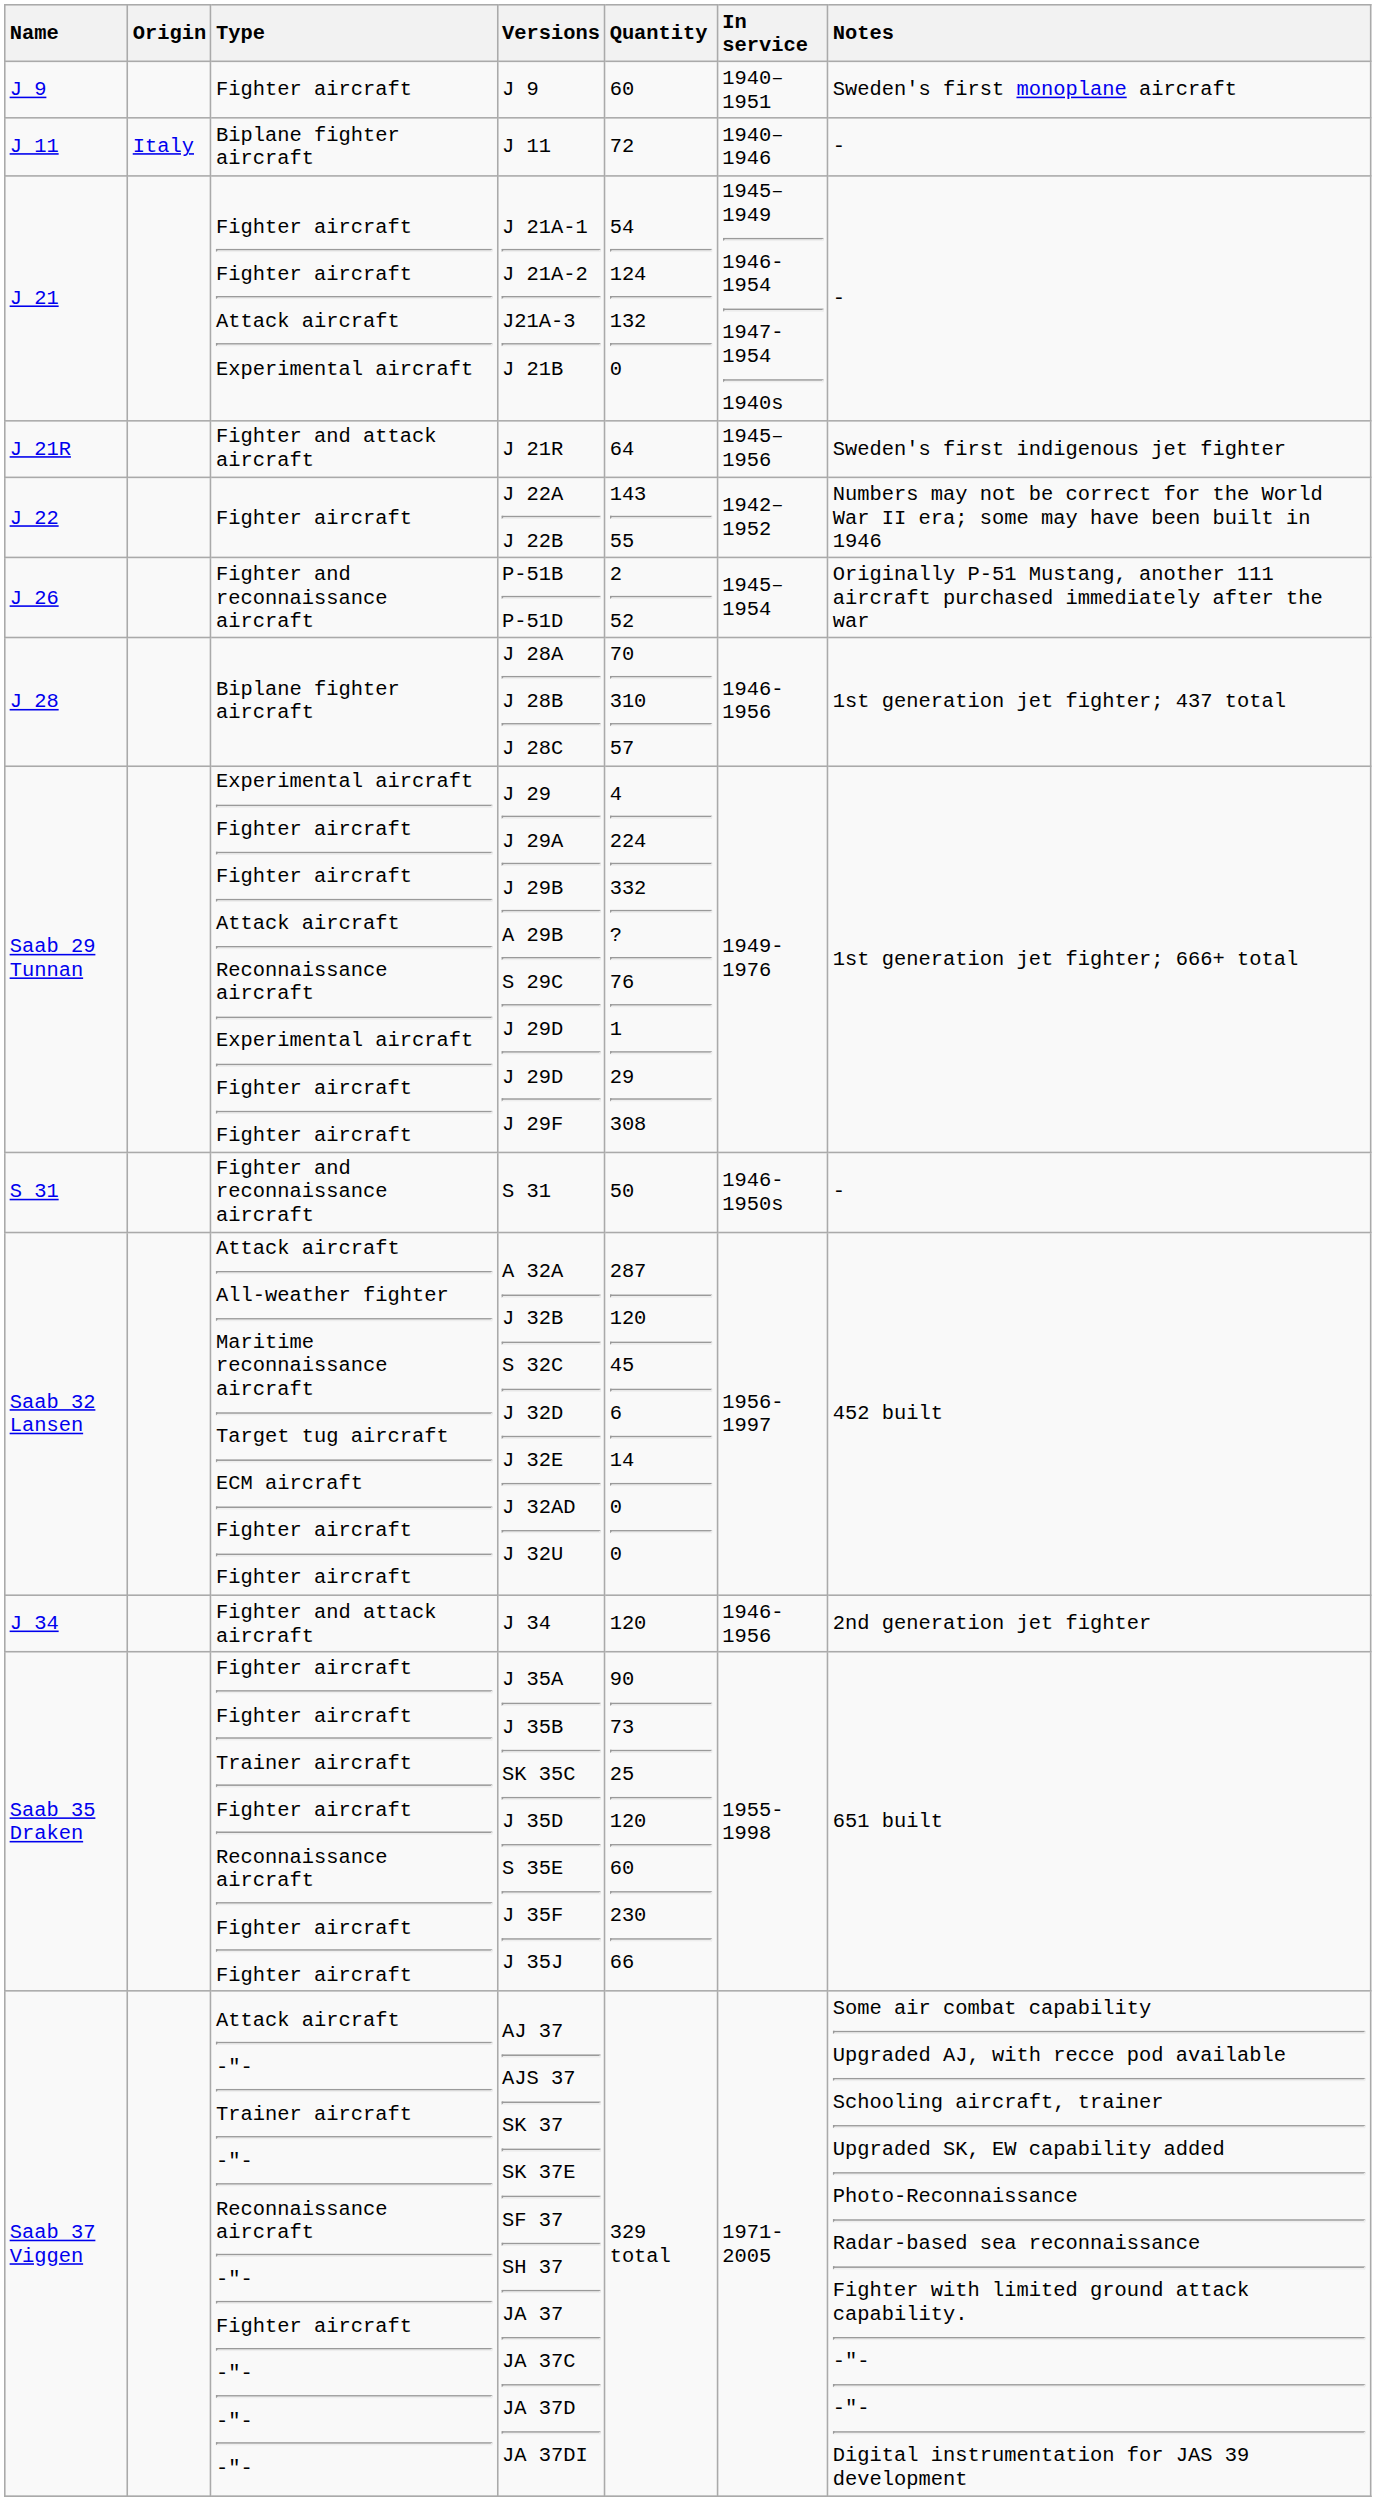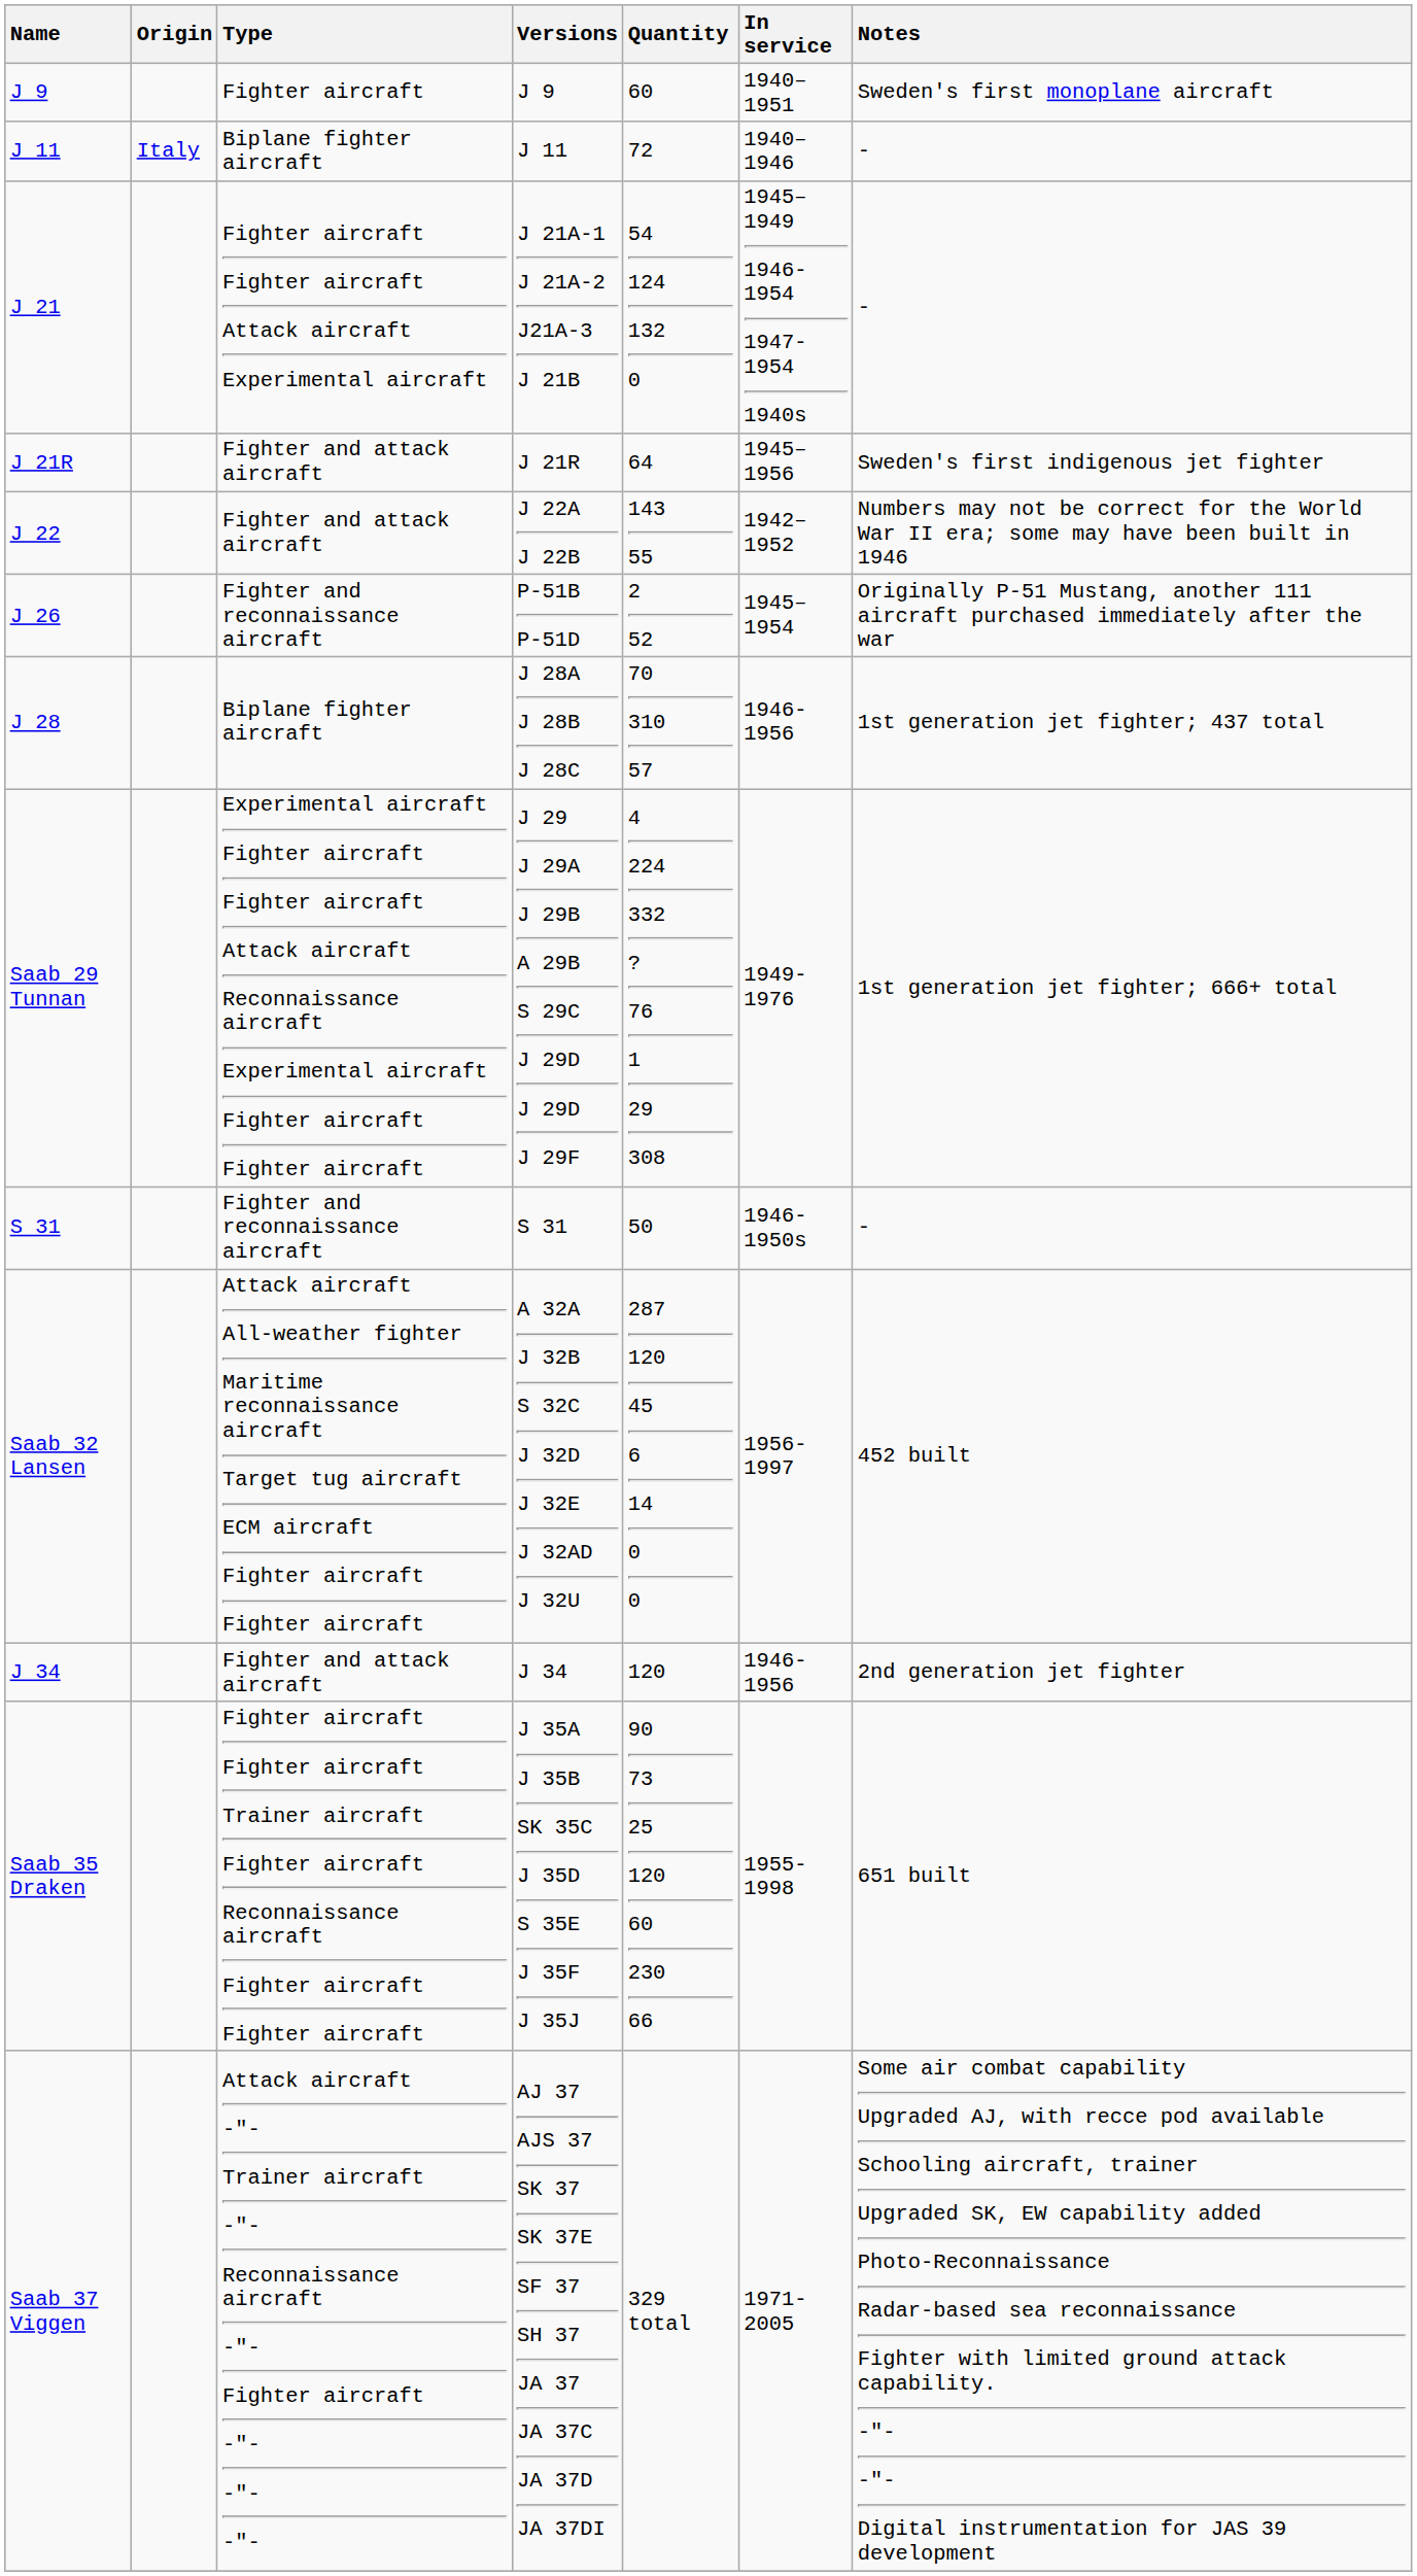 <table class="wikitable">
 <tr>
 <th style="text-align:left">Name</th>
 <th style="text-align:left">Origin</th>
 <th style="text-align:left">Type</th>
 <th style="text-align:left">Versions</th>
 <th style="text-align:left">Quantity</th>
 <th style="text-align:left">In service</th>
 <th style="text-align:left">Notes</th>
 </tr>
 <tr>
 <td><a href='#'>J 9</a></td>
 <td><br></td>
 <td>Fighter aircraft</td>
 <td>J 9</td>
 <td>60</td>
 <td>1940–1951</td>
 <td>Sweden's first <a href='#'>monoplane</a> aircraft</td>
 </tr>
 <tr>
 <td><a href='#'>J 11</a></td>
 <td> <a href='#'>Italy</a><br></td>
 <td>Biplane fighter aircraft</td>
 <td>J 11</td>
 <td>72</td>
 <td>1940–1946</td>
 <td>-</td>
 </tr>
 <tr>
 <td><a href='#'>J 21</a></td>
 <td></td>
 <td>Fighter aircraft<hr>Fighter aircraft<hr>Attack aircraft<hr>Experimental aircraft</td>
 <td>J 21A-1<hr>J 21A-2<hr>J21A-3<hr>J 21B</td>
 <td>54<hr>124<hr>132<hr>0</td>
 <td>1945–1949<hr>1946-1954<hr>1947-1954<hr>1940s</td>
 <td>-</td>
 </tr>
 <tr>
 <td><a href='#'>J 21R</a></td>
 <td></td>
 <td>Fighter and attack aircraft</td>
 <td>J 21R</td>
 <td>64</td>
 <td>1945–1956</td>
 <td>Sweden's first indigenous jet fighter</td>
 </tr>
 <tr>
 <td><a href='#'>J 22</a></td>
 <td></td>
-<td>Fighter aircraft</td>
+<td>Fighter and attack aircraft</td>
 <td>J 22A<hr>J 22B</td>
 <td>143<hr>55</td>
 <td>1942–1952</td>
 <td>Numbers may not be correct for the World War II era; some may have been built in 1946</td>
 </tr>
 <tr>
 <td><a href='#'>J 26</a></td>
 <td></td>
 <td>Fighter and reconnaissance aircraft</td>
 <td>P-51B<hr>P-51D</td>
 <td>2<hr>52</td>
 <td>1945–1954</td>
 <td>Originally P-51 Mustang, another 111 aircraft purchased immediately after the war</td>
 </tr>
 <tr>
 <td><a href='#'>J 28</a></td>
 <td></td>
 <td>Biplane fighter aircraft</td>
 <td>J 28A<hr>J 28B<hr>J 28C</td>
 <td>70<hr>310<hr>57</td>
 <td>1946-1956</td>
 <td>1st generation jet fighter; 437 total</td>
 </tr>
 <tr>
 <td><a href='#'>Saab 29 Tunnan</a></td>
 <td></td>
 <td>Experimental aircraft<hr>Fighter aircraft<hr>Fighter aircraft<hr>Attack aircraft<hr>Reconnaissance aircraft<hr>Experimental aircraft<hr>Fighter aircraft<hr>Fighter aircraft</td>
 <td>J 29<hr>J 29A<hr>J 29B<hr>A 29B<hr>S 29C<hr>J 29D<hr>J 29D<hr>J 29F</td>
 <td>4<hr>224<hr>332<hr>?<hr>76<hr>1<hr>29<hr>308</td>
 <td>1949-1976</td>
 <td>1st generation jet fighter; 666+ total</td>
 </tr>
 <tr>
 <td><a href='#'>S 31</a></td>
 <td></td>
 <td>Fighter and reconnaissance aircraft</td>
 <td>S 31</td>
 <td>50</td>
 <td>1946-1950s</td>
 <td>-</td>
 </tr>
 <tr>
 <td><a href='#'>Saab 32 Lansen</a></td>
 <td></td>
 <td>Attack aircraft<hr>All-weather fighter<hr>Maritime reconnaissance aircraft<hr>Target tug aircraft<hr>ECM aircraft<hr>Fighter aircraft<hr>Fighter aircraft</td>
 <td>A 32A<hr>J 32B<hr>S 32C<hr>J 32D<hr>J 32E<hr>J 32AD<hr>J 32U</td>
 <td>287<hr>120<hr>45<hr>6<hr>14<hr>0<hr>0</td>
 <td>1956-1997</td>
 <td>452 built</td>
 </tr>
 <tr>
 <td><a href='#'>J 34</a></td>
 <td></td>
 <td>Fighter and attack aircraft</td>
 <td>J 34</td>
 <td>120</td>
 <td>1946-1956</td>
 <td>2nd generation jet fighter</td>
 </tr>
 <tr>
 <td><a href='#'>Saab 35 Draken</a></td>
 <td></td>
 <td>Fighter aircraft<hr>Fighter aircraft<hr>Trainer aircraft<hr>Fighter aircraft<hr>Reconnaissance aircraft<hr>Fighter aircraft<hr>Fighter aircraft</td>
 <td>J 35A<hr>J 35B<hr>SK 35C<hr>J 35D<hr>S 35E<hr>J 35F<hr>J 35J</td>
 <td>90<hr>73<hr>25<hr>120<hr>60<hr>230<hr>66</td>
 <td>1955-1998</td>
 <td>651 built</td>
 </tr>
 <tr>
 <td><a href='#'>Saab 37 Viggen</a></td>
 <td></td>
 <td>Attack aircraft<hr>-"-<hr>Trainer aircraft<hr>-"-<hr>Reconnaissance aircraft<hr>-"-<hr>Fighter aircraft<hr>-"-<hr>-"-<hr>-"-</td>
 <td>AJ 37<hr>AJS 37<hr>SK 37<hr>SK 37E<hr>SF 37<hr>SH 37<hr>JA 37<hr>JA 37C<hr>JA 37D<hr>JA 37DI</td>
 <td>329 total</td>
 <td>1971-2005</td>
 <td>Some air combat capability <hr> Upgraded AJ, with recce pod available <hr>Schooling aircraft, trainer<hr>Upgraded SK, EW capability added<hr>Photo-Reconnaissance<hr>Radar-based sea reconnaissance<hr>Fighter with limited ground attack capability.<hr>-"-<hr>-"-<hr> Digital instrumentation for JAS 39 development</td>
 </tr>
 <tr>
 </tr>
 </table>
